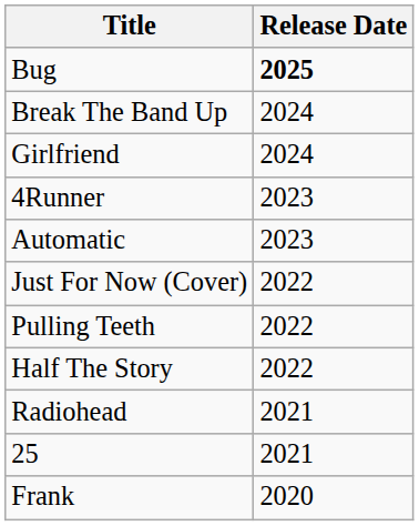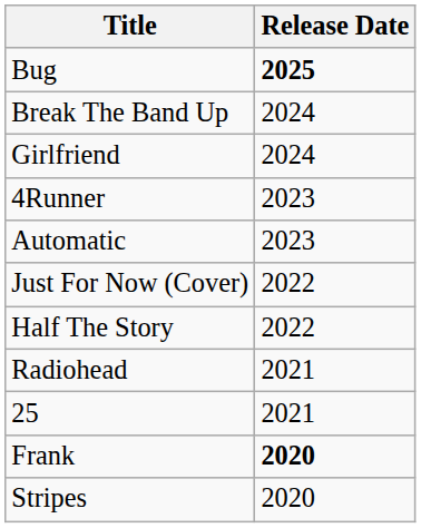 <table class="wikitable">
 <tr>
 <th>Title</th>
 <th>Release Date</th>
 </tr>
 <tr>
 <td>Bug</td>
 <td><strong>2025</strong></td>
 </tr>
 <tr>
 <td>Break The Band Up</td>
 <td>2024</td>
 </tr>
 <tr>
 <td>Girlfriend</td>
 <td>2024</td>
 </tr>
 <tr>
 <td>4Runner</td>
 <td>2023</td>
 </tr>
 <tr>
 <td>Automatic</td>
 <td>2023</td>
 </tr>
 <tr>
 <td>Just For Now (Cover)</td>
 <td>2022</td>
 </tr>
 <tr>
-<td>Pulling Teeth</td>
-<td>2022</td>
-</tr>
-<tr>
 <td>Half The Story</td>
 <td>2022</td>
 </tr>
 <tr>
 <td>Radiohead</td>
 <td>2021</td>
 </tr>
 <tr>
 <td>25</td>
 <td>2021</td>
 </tr>
 <tr>
 <td>Frank</td>
+<td><strong>2020</strong></td>
+</tr>
+<tr>
+<td>Stripes</td>
 <td>2020</td>
 </tr>
 </table>
